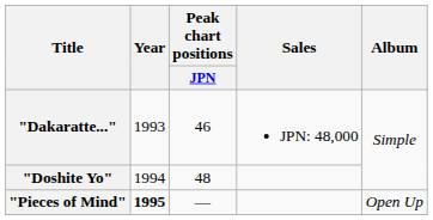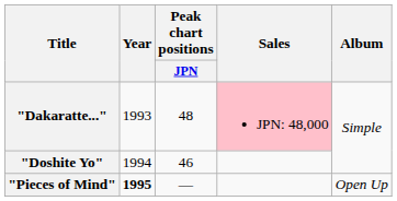 <table class="wikitable plainrowheaders" style="text-align:center;">
 <tr>
 <th rowspan="2" scope="col">Title</th>
 <th rowspan="2" scope="col">Year</th>
 <th>Peak chart positions</th>
 <th rowspan="2">Sales</th>
 <th rowspan="2">Album</th>
 </tr>
 <tr>
 <th scope="col" style="width:3em;font-size:90%;"><a href='#'>JPN</a><br></th>
 </tr>
 <tr>
 <th scope="row">"Dakaratte..."</th>
 <td>1993</td>
-<td>46</td>
-<td><br><ul><li>JPN: 48,000</li></ul></td>
+<td>48</td>
+<td style="background: pink;"><br><ul><li>JPN: 48,000</li></ul></td>
 <td rowspan="2"><em>Simple</em></td>
 </tr>
 <tr>
 <th scope="row">"Doshite Yo"</th>
 <td>1994</td>
-<td>48</td>
+<td>46</td>
 <td></td>
 </tr>
 <tr>
 <th scope="row">"Pieces of Mind"</th>
 <td><strong>1995</strong></td>
 <td>—</td>
 <td></td>
 <td><em>Open Up</em></td>
 </tr>
 </table>
